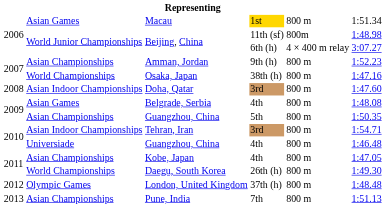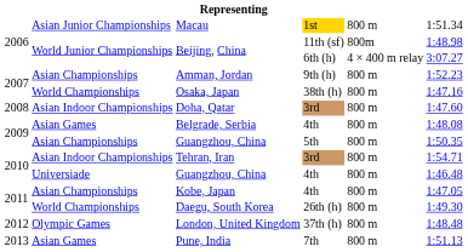 <table>
 <tr>
 <th colspan="6">Representing </th>
 </tr>
 <tr>
 <td rowspan=3>2006</td>
-<td><a href='#'>Asian Games</a></td>
+<td><a href='#'>Asian Junior Championships</a></td>
 <td><a href='#'>Macau</a></td>
 <td bgcolor=gold>1st</td>
 <td>800 m</td>
 <td>1:51.34</td>
 </tr>
 <tr>
 <td rowspan=2><a href='#'>World Junior Championships</a></td>
 <td rowspan=2><a href='#'>Beijing</a>, <a href='#'>China</a></td>
 <td>11th (sf)</td>
 <td>800m</td>
 <td><a href='#'>1:48.98</a></td>
 </tr>
 <tr>
 <td>6th (h)</td>
 <td>4 × 400 m relay</td>
 <td><a href='#'>3:07.27</a></td>
 </tr>
 <tr>
 <td rowspan=2>2007</td>
 <td><a href='#'>Asian Championships</a></td>
 <td><a href='#'>Amman, Jordan</a></td>
 <td>9th (h)</td>
 <td>800 m</td>
 <td><a href='#'>1:52.23</a></td>
 </tr>
 <tr>
 <td><a href='#'>World Championships</a></td>
 <td><a href='#'>Osaka, Japan</a></td>
 <td>38th (h)</td>
 <td>800 m</td>
 <td><a href='#'>1:47.16</a></td>
 </tr>
 <tr>
 <td>2008</td>
 <td><a href='#'>Asian Indoor Championships</a></td>
 <td><a href='#'>Doha, Qatar</a></td>
 <td bgcolor=cc9966>3rd</td>
 <td>800 m</td>
 <td><a href='#'>1:47.60</a></td>
 </tr>
 <tr>
 <td rowspan=2>2009</td>
 <td><a href='#'>Asian Games</a></td>
 <td><a href='#'>Belgrade, Serbia</a></td>
 <td>4th</td>
 <td>800 m</td>
 <td><a href='#'>1:48.08</a></td>
 </tr>
 <tr>
 <td><a href='#'>Asian Championships</a></td>
 <td><a href='#'>Guangzhou, China</a></td>
 <td>5th</td>
 <td>800 m</td>
 <td><a href='#'>1:50.35</a></td>
 </tr>
 <tr>
 <td rowspan=2>2010</td>
 <td><a href='#'>Asian Indoor Championships</a></td>
 <td><a href='#'>Tehran, Iran</a></td>
 <td bgcolor=cc9966>3rd</td>
 <td>800 m</td>
 <td><a href='#'>1:54.71</a></td>
 </tr>
 <tr>
 <td><a href='#'>Universiade</a></td>
 <td><a href='#'>Guangzhou, China</a></td>
 <td>4th</td>
 <td>800 m</td>
 <td><a href='#'>1:46.48</a></td>
 </tr>
 <tr>
 <td rowspan=2>2011</td>
 <td><a href='#'>Asian Championships</a></td>
 <td><a href='#'>Kobe, Japan</a></td>
 <td>4th</td>
 <td>800 m</td>
 <td><a href='#'>1:47.05</a></td>
 </tr>
 <tr>
 <td><a href='#'>World Championships</a></td>
 <td><a href='#'>Daegu, South Korea</a></td>
 <td>26th (h)</td>
 <td>800 m</td>
 <td><a href='#'>1:49.30</a></td>
 </tr>
 <tr>
 <td>2012</td>
 <td><a href='#'>Olympic Games</a></td>
 <td><a href='#'>London, United Kingdom</a></td>
 <td>37th (h)</td>
 <td>800 m</td>
 <td><a href='#'>1:48.48</a></td>
 </tr>
 <tr>
 <td>2013</td>
-<td><a href='#'>Asian Championships</a></td>
+<td><a href='#'>Asian Games</a></td>
 <td><a href='#'>Pune, India</a></td>
 <td>7th</td>
 <td>800 m</td>
 <td><a href='#'>1:51.13</a></td>
 </tr>
 </table>
